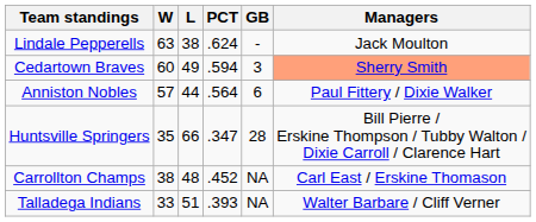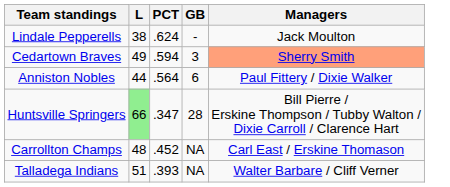 <table class="wikitable" style="text-align:center">
 <tr>
 <th>Team standings</th>
-<th>W</th>
 <th>L</th>
 <th>PCT</th>
 <th>GB</th>
 <th>Managers</th>
 </tr>
 <tr>
 <td><a href='#'>Lindale Pepperells</a></td>
-<td>63</td>
 <td>38</td>
 <td>.624</td>
 <td>-</td>
 <td>Jack Moulton</td>
 </tr>
 <tr>
 <td><a href='#'>Cedartown Braves</a></td>
-<td>60</td>
 <td>49</td>
 <td>.594</td>
 <td>3</td>
 <td style="background: lightsalmon;"><a href='#'>Sherry Smith</a></td>
 </tr>
 <tr>
 <td><a href='#'>Anniston Nobles</a></td>
-<td>57</td>
 <td>44</td>
 <td>.564</td>
 <td>6</td>
 <td><a href='#'>Paul Fittery</a> / <a href='#'>Dixie Walker</a></td>
 </tr>
 <tr>
 <td><a href='#'>Huntsville Springers</a></td>
-<td>35</td>
-<td>66</td>
+<td style="background: lightgreen;">66</td>
 <td>.347</td>
 <td>28</td>
 <td>Bill Pierre  /<br> Erskine Thompson / Tubby Walton /<br> <a href='#'>Dixie Carroll</a> / Clarence Hart</td>
 </tr>
 <tr>
 <td><a href='#'>Carrollton Champs</a></td>
-<td>38</td>
 <td>48</td>
 <td>.452</td>
 <td>NA</td>
 <td><a href='#'>Carl East</a> / <a href='#'>Erskine Thomason</a></td>
 </tr>
 <tr>
 <td><a href='#'>Talladega Indians</a></td>
-<td>33</td>
 <td>51</td>
 <td>.393</td>
 <td>NA</td>
 <td><a href='#'>Walter Barbare</a> / Cliff Verner</td>
 </tr>
 </table>
